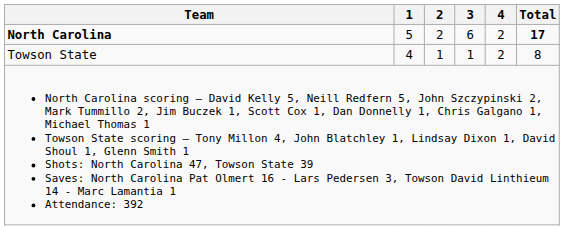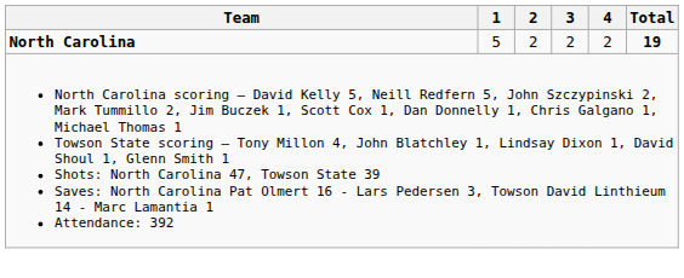 <table class="wikitable" style="text-align:center; max-width:45em">
 <tr>
 <th>Team</th>
 <th style="width:2em">1</th>
 <th style="width:2em">2</th>
 <th style="width:2em">3</th>
 <th style="width:2em">4</th>
 <th style="width:2em">Total</th>
 </tr>
 <tr>
 <td style="text-align:left"><strong>North Carolina</strong></td>
 <td>5</td>
 <td>2</td>
-<td>6</td>
 <td>2</td>
-<td><strong>17</strong></td>
-</tr>
-<tr>
-<td style="text-align:left">Towson State</td>
-<td>4</td>
-<td>1</td>
-<td>1</td>
 <td>2</td>
-<td>8</td>
+<td><strong>19</strong></td>
 </tr>
 <tr>
 <td colspan=6 style="font-size:88%; text-align:left"><br><ul><li>North Carolina scoring – David Kelly 5, Neill Redfern 5, John Szczypinski 2, Mark Tummillo 2, Jim Buczek 1, Scott Cox 1, Dan Donnelly 1, Chris Galgano 1, Michael Thomas 1</li><li>Towson State scoring – Tony Millon 4, John Blatchley 1, Lindsay Dixon 1, David Shoul 1, Glenn Smith 1</li><li>Shots: North Carolina 47, Towson State 39</li><li>Saves: North Carolina Pat Olmert 16 - Lars Pedersen 3, Towson David Linthieum 14 - Marc Lamantia 1</li><li>Attendance: 392</li></ul></td>
 </tr>
 </table>
